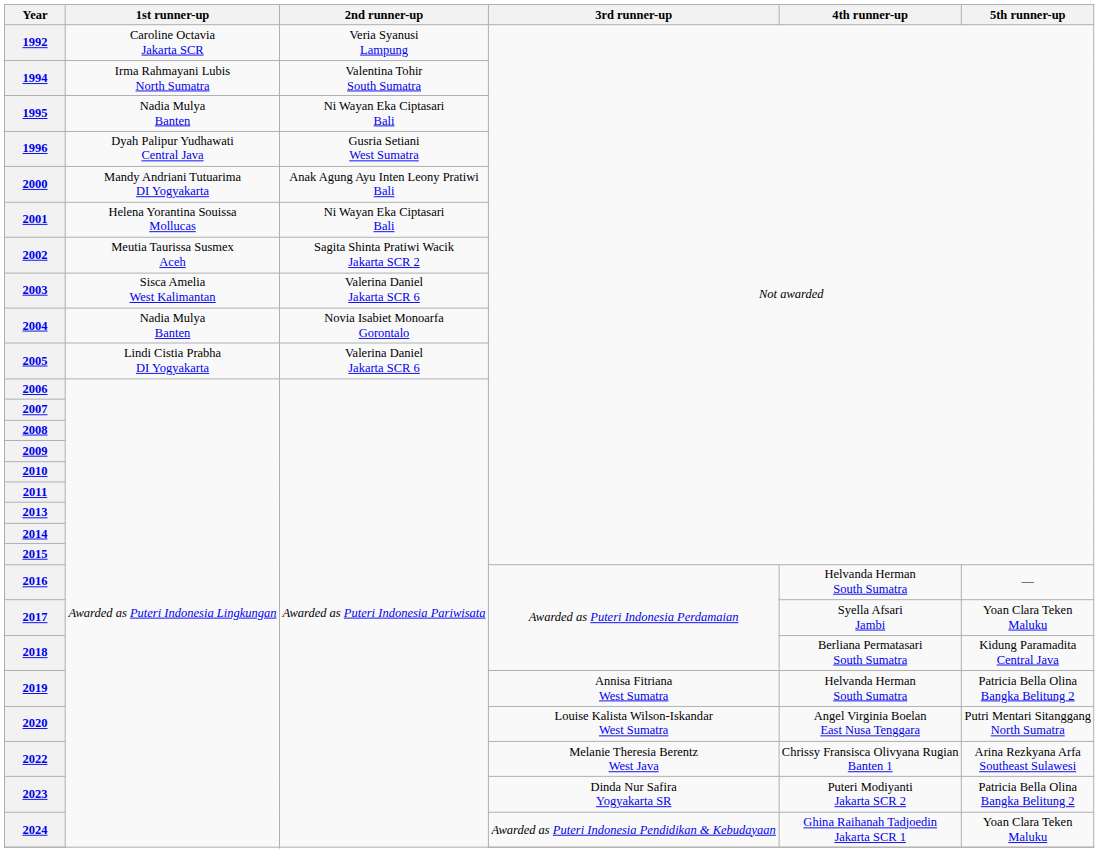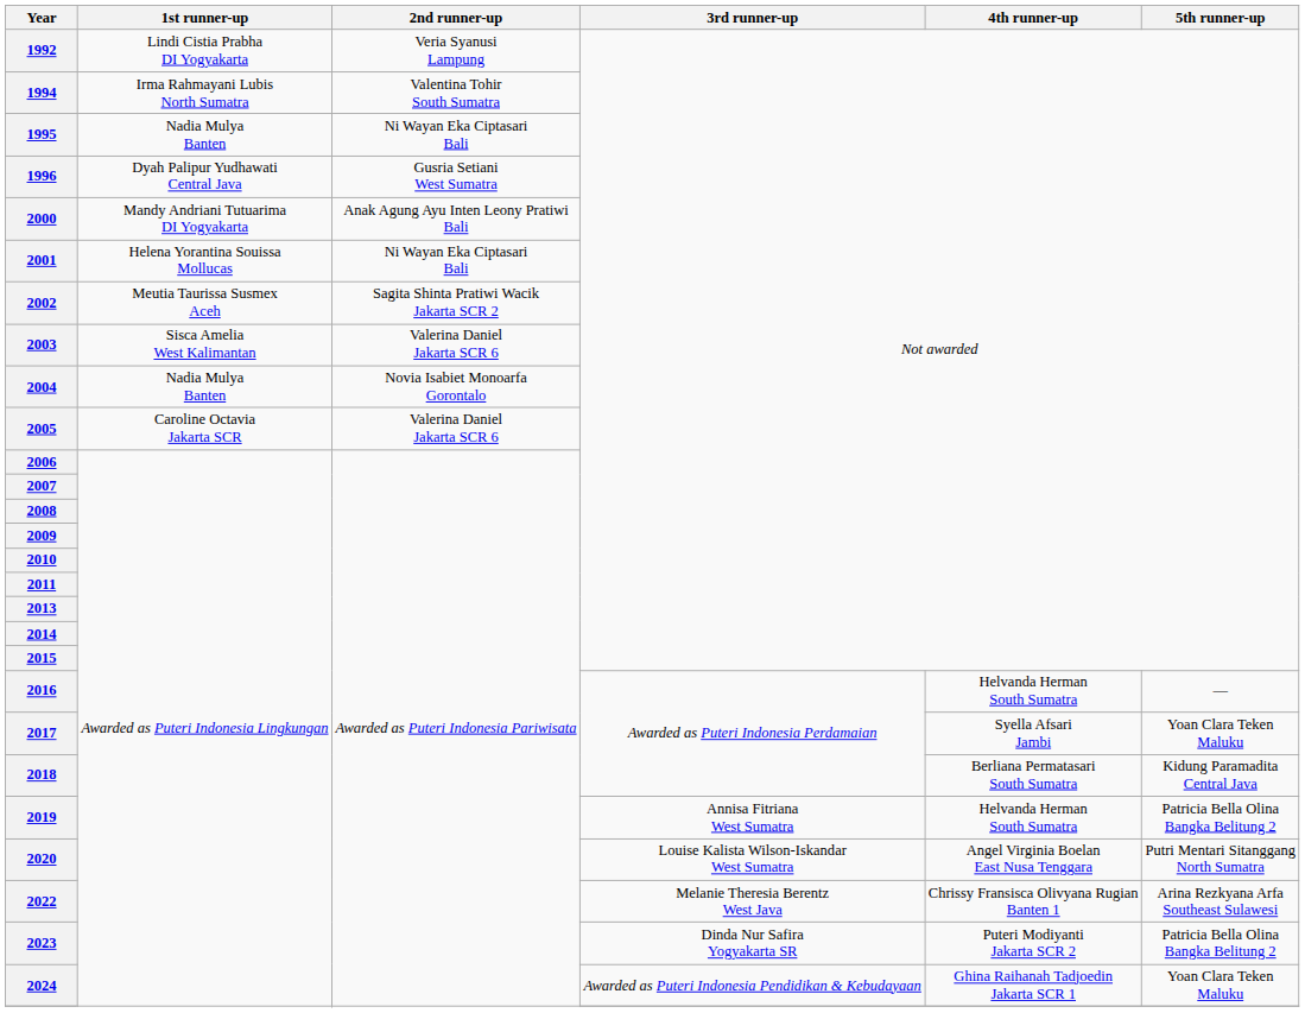 <table class="wikitable" style="font-size: 85%; text-align:center">
 <tr colspan=10 align="center">
 <th width="60">Year</th>
 <th>1st runner-up</th>
 <th>2nd runner-up</th>
 <th>3rd runner-up</th>
 <th>4th runner-up</th>
 <th>5th runner-up</th>
 </tr>
 <tr>
 <th><a href='#'>1992</a></th>
-<td>Caroline Octavia<br><a href='#'>Jakarta SCR</a></td>
+<td>Lindi Cistia Prabha<br><a href='#'>DI Yogyakarta</a></td>
 <td>Veria Syanusi<br><a href='#'>Lampung</a></td>
 <td colspan="3" rowspan="19"><em>Not awarded</em><br></td>
 </tr>
 <tr>
 <th><a href='#'>1994</a></th>
 <td>Irma Rahmayani Lubis<br><a href='#'>North Sumatra</a></td>
 <td>Valentina Tohir<br><a href='#'>South Sumatra</a></td>
 </tr>
 <tr>
 <th><a href='#'>1995</a></th>
 <td>Nadia Mulya<br><a href='#'>Banten</a></td>
 <td>Ni Wayan Eka Ciptasari<br><a href='#'>Bali</a></td>
 </tr>
 <tr>
 <th><a href='#'>1996</a></th>
 <td>Dyah Palipur Yudhawati<br><a href='#'>Central Java</a></td>
 <td>Gusria Setiani<br><a href='#'>West Sumatra</a></td>
 </tr>
 <tr>
 <th><a href='#'>2000</a></th>
 <td>Mandy Andriani Tutuarima<br><a href='#'>DI Yogyakarta</a></td>
 <td>Anak Agung Ayu Inten Leony Pratiwi<br><a href='#'>Bali</a></td>
 </tr>
 <tr>
 <th><a href='#'>2001</a></th>
 <td>Helena Yorantina Souissa<br><a href='#'>Mollucas</a></td>
 <td>Ni Wayan Eka Ciptasari<br><a href='#'>Bali</a></td>
 </tr>
 <tr>
 <th><a href='#'>2002</a></th>
 <td>Meutia Taurissa Susmex<br><a href='#'>Aceh</a></td>
 <td>Sagita Shinta Pratiwi Wacik<br><a href='#'>Jakarta SCR 2</a></td>
 </tr>
 <tr>
 <th><a href='#'>2003</a></th>
 <td>Sisca Amelia<br><a href='#'>West Kalimantan</a></td>
 <td>Valerina Daniel<br><a href='#'>Jakarta SCR 6</a></td>
 </tr>
 <tr>
 <th><a href='#'>2004</a></th>
 <td>Nadia Mulya<br><a href='#'>Banten</a></td>
 <td>Novia Isabiet Monoarfa<br><a href='#'>Gorontalo</a></td>
 </tr>
 <tr>
 <th><a href='#'>2005</a></th>
-<td>Lindi Cistia Prabha<br><a href='#'>DI Yogyakarta</a></td>
+<td>Caroline Octavia<br><a href='#'>Jakarta SCR</a></td>
 <td>Valerina Daniel<br><a href='#'>Jakarta SCR 6</a></td>
 </tr>
 <tr>
 <th><a href='#'>2006</a></th>
 <td rowspan="18"><em>Awarded as <a href='#'>Puteri Indonesia Lingkungan</a></em></td>
 <td rowspan="18"><em>Awarded as <a href='#'>Puteri Indonesia Pariwisata</a></em></td>
 </tr>
 <tr>
 <th><a href='#'>2007</a></th>
 </tr>
 <tr>
 <th><a href='#'>2008</a></th>
 </tr>
 <tr>
 <th><a href='#'>2009</a></th>
 </tr>
 <tr>
 <th><a href='#'>2010</a></th>
 </tr>
 <tr>
 <th><a href='#'>2011</a></th>
 </tr>
 <tr>
 <th><a href='#'>2013</a></th>
 </tr>
 <tr>
 <th><a href='#'>2014</a></th>
 </tr>
 <tr>
 <th><a href='#'>2015</a></th>
 </tr>
 <tr>
 <th><a href='#'>2016</a></th>
 <td rowspan="3"><em>Awarded as <a href='#'>Puteri Indonesia Perdamaian</a></em></td>
 <td>Helvanda Herman<br><a href='#'>South Sumatra</a></td>
 <td>—</td>
 </tr>
 <tr>
 <th><a href='#'>2017</a></th>
 <td>Syella Afsari<br><a href='#'>Jambi</a></td>
 <td>Yoan Clara Teken<br><a href='#'>Maluku</a></td>
 </tr>
 <tr>
 <th><a href='#'>2018</a></th>
 <td>Berliana Permatasari<br><a href='#'>South Sumatra</a></td>
 <td>Kidung Paramadita<br><a href='#'>Central Java</a></td>
 </tr>
 <tr>
 <th><a href='#'>2019</a></th>
 <td>Annisa Fitriana<br><a href='#'>West Sumatra</a></td>
 <td>Helvanda Herman<br><a href='#'>South Sumatra</a></td>
 <td>Patricia Bella Olina<br><a href='#'>Bangka Belitung 2</a></td>
 </tr>
 <tr>
 <th><a href='#'>2020</a></th>
 <td>Louise Kalista Wilson-Iskandar<br><a href='#'>West Sumatra</a></td>
 <td>Angel Virginia Boelan<br><a href='#'>East Nusa Tenggara</a></td>
 <td>Putri Mentari Sitanggang<br><a href='#'>North Sumatra</a></td>
 </tr>
 <tr>
 <th><a href='#'>2022</a></th>
 <td>Melanie Theresia Berentz<br><a href='#'>West Java</a></td>
 <td>Chrissy Fransisca Olivyana Rugian<br><a href='#'>Banten 1</a></td>
 <td>Arina Rezkyana Arfa<br><a href='#'>Southeast Sulawesi</a></td>
 </tr>
 <tr>
 <th><a href='#'>2023</a></th>
 <td>Dinda Nur Safira<br><a href='#'>Yogyakarta SR</a></td>
 <td>Puteri Modiyanti<br><a href='#'>Jakarta SCR 2</a></td>
 <td>Patricia Bella Olina<br><a href='#'>Bangka Belitung 2</a></td>
 </tr>
 <tr>
 <th><a href='#'>2024</a></th>
 <td><em>Awarded as <a href='#'>Puteri Indonesia Pendidikan & Kebudayaan</a></em></td>
 <td><a href='#'>Ghina Raihanah Tadjoedin</a><br><a href='#'>Jakarta SCR 1</a></td>
 <td>Yoan Clara Teken<br><a href='#'>Maluku</a></td>
 </tr>
 <tr>
 </tr>
 </table>
